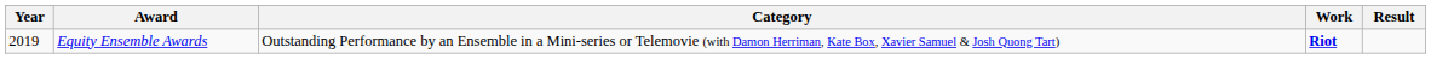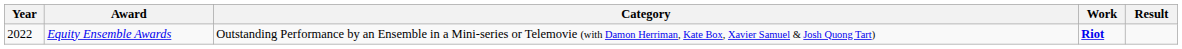 <table class="wikitable sortable" width="95%">
 <tr>
 <th>Year</th>
 <th>Award</th>
 <th>Category</th>
 <th>Work</th>
 <th>Result</th>
 </tr>
 <tr>
-<td>2019</td>
+<td>2022</td>
 <td><em><a href='#'>Equity Ensemble Awards</a></em></td>
 <td>Outstanding Performance by an Ensemble in a Mini-series or Telemovie <small>(with <a href='#'>Damon Herriman</a>, <a href='#'>Kate Box</a>, <a href='#'>Xavier Samuel</a> & <a href='#'>Josh Quong Tart</a>)</small></td>
 <td><strong><a href='#'>Riot</a></strong></td>
 <td></td>
 </tr>
 </table>
